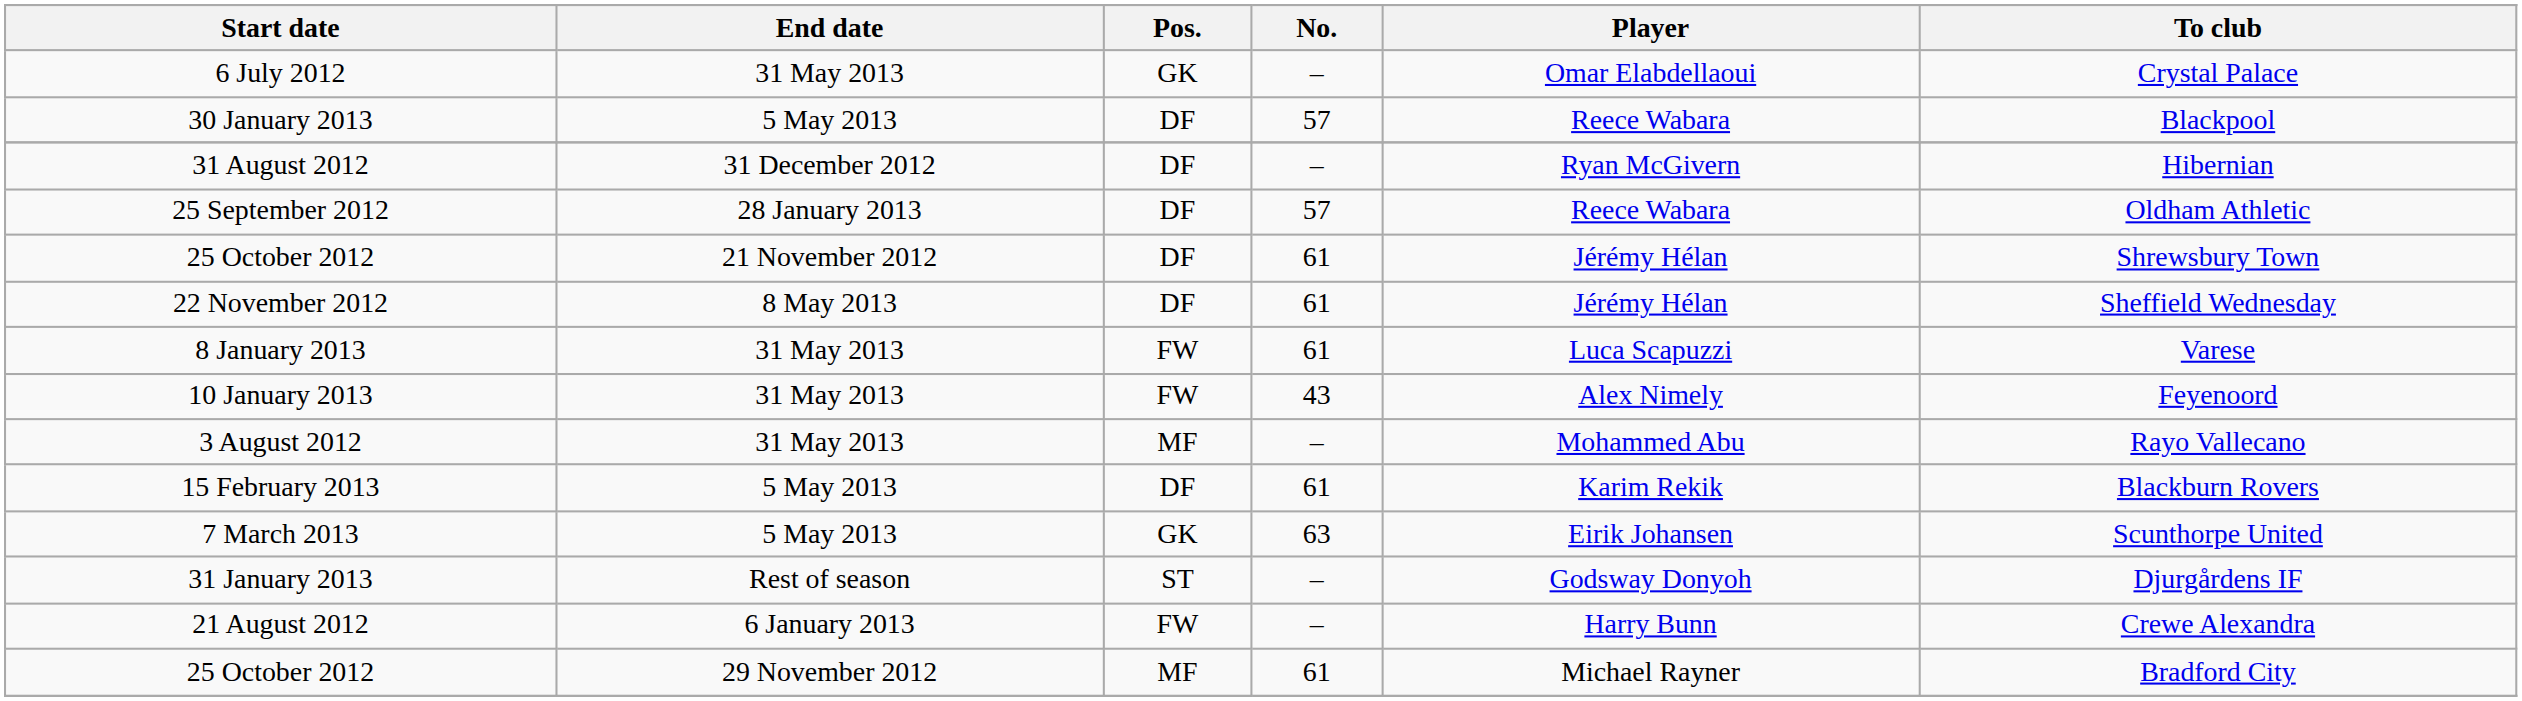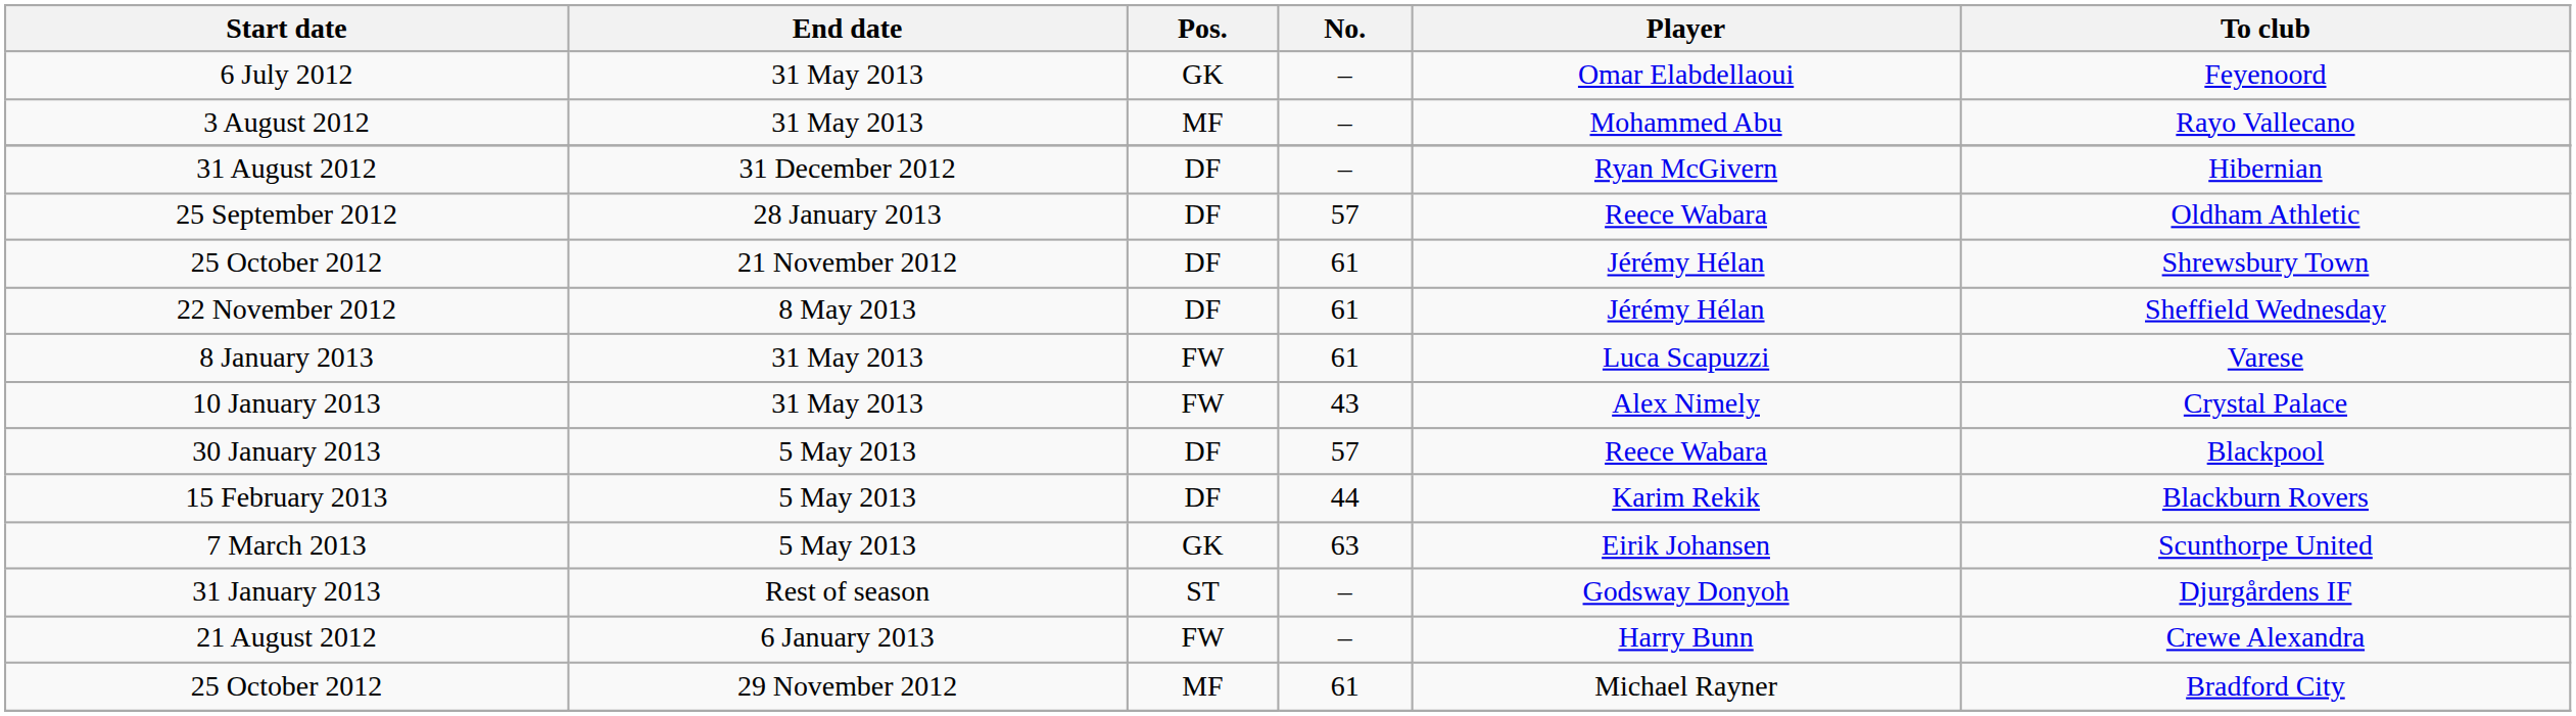 <table class="wikitable sortable" style="width:97%; text-align:center; font-size:85%; text-align:centre;">
 <tr>
 </tr>
 <tr>
 <th>Start date</th>
 <th>End date</th>
 <th>Pos.</th>
 <th>No.</th>
 <th>Player</th>
 <th>To club</th>
 </tr>
 <tr>
 <td>6 July 2012</td>
 <td>31 May 2013</td>
 <td>GK</td>
 <td>–</td>
 <td> <a href='#'>Omar Elabdellaoui</a></td>
-<td> <a href='#'>Crystal Palace</a></td>
+<td> <a href='#'>Feyenoord</a></td>
 </tr>
 <tr>
-<td>30 January 2013</td>
-<td>5 May 2013</td>
-<td>DF</td>
-<td>57</td>
-<td> <a href='#'>Reece Wabara</a></td>
-<td> <a href='#'>Blackpool</a></td>
+<td>3 August 2012</td>
+<td>31 May 2013</td>
+<td>MF</td>
+<td>–</td>
+<td> <a href='#'>Mohammed Abu</a></td>
+<td> <a href='#'>Rayo Vallecano</a></td>
 </tr>
 <tr>
 </tr>
 <tr>
 <td>31 August 2012</td>
 <td>31 December 2012</td>
 <td>DF</td>
 <td>–</td>
 <td> <a href='#'>Ryan McGivern</a></td>
 <td> <a href='#'>Hibernian</a></td>
 </tr>
 <tr>
 <td>25 September 2012</td>
 <td>28 January 2013</td>
 <td>DF</td>
 <td>57</td>
 <td> <a href='#'>Reece Wabara</a></td>
 <td> <a href='#'>Oldham Athletic</a></td>
 </tr>
 <tr>
 <td>25 October 2012</td>
 <td>21 November 2012</td>
 <td>DF</td>
 <td>61</td>
 <td> <a href='#'>Jérémy Hélan</a></td>
 <td> <a href='#'>Shrewsbury Town</a></td>
 </tr>
 <tr>
 <td>22 November 2012</td>
 <td>8 May 2013</td>
 <td>DF</td>
 <td>61</td>
 <td> <a href='#'>Jérémy Hélan</a></td>
 <td> <a href='#'>Sheffield Wednesday</a></td>
 </tr>
 <tr>
 <td>8 January 2013</td>
 <td>31 May 2013</td>
 <td>FW</td>
 <td>61</td>
 <td> <a href='#'>Luca Scapuzzi</a></td>
 <td> <a href='#'>Varese</a></td>
 </tr>
 <tr>
 <td>10 January 2013</td>
 <td>31 May 2013</td>
 <td>FW</td>
 <td>43</td>
 <td> <a href='#'>Alex Nimely</a></td>
-<td> <a href='#'>Feyenoord</a></td>
+<td> <a href='#'>Crystal Palace</a></td>
 </tr>
 <tr>
-<td>3 August 2012</td>
-<td>31 May 2013</td>
-<td>MF</td>
-<td>–</td>
-<td> <a href='#'>Mohammed Abu</a></td>
-<td> <a href='#'>Rayo Vallecano</a></td>
+<td>30 January 2013</td>
+<td>5 May 2013</td>
+<td>DF</td>
+<td>57</td>
+<td> <a href='#'>Reece Wabara</a></td>
+<td> <a href='#'>Blackpool</a></td>
 </tr>
 <tr>
 <td>15 February 2013</td>
 <td>5 May 2013</td>
 <td>DF</td>
-<td>61</td>
+<td>44</td>
 <td> <a href='#'>Karim Rekik</a></td>
 <td> <a href='#'>Blackburn Rovers</a></td>
 </tr>
 <tr>
 <td>7 March 2013</td>
 <td>5 May 2013</td>
 <td>GK</td>
 <td>63</td>
 <td> <a href='#'>Eirik Johansen</a></td>
 <td> <a href='#'>Scunthorpe United</a></td>
 </tr>
 <tr>
 <td>31 January 2013</td>
 <td>Rest of season</td>
 <td>ST</td>
 <td>–</td>
 <td> <a href='#'>Godsway Donyoh</a></td>
 <td> <a href='#'>Djurgårdens IF</a></td>
 </tr>
 <tr>
 <td>21 August 2012</td>
 <td>6 January 2013</td>
 <td>FW</td>
 <td>–</td>
 <td> <a href='#'>Harry Bunn</a></td>
 <td> <a href='#'>Crewe Alexandra</a></td>
 </tr>
 <tr>
 <td>25 October 2012</td>
 <td>29 November 2012</td>
 <td>MF</td>
 <td>61</td>
 <td> Michael Rayner</td>
 <td> <a href='#'>Bradford City</a></td>
 </tr>
 <tr>
 </tr>
 </table>
